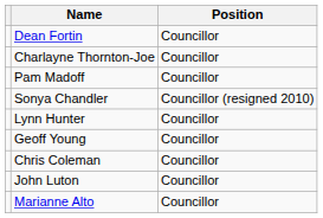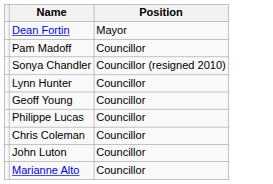 <table class="wikitable">
 <tr>
 <th></th>
 <th>Name</th>
 <th>Position</th>
 </tr>
 <tr>
 <td></td>
 <td><a href='#'>Dean Fortin</a></td>
-<td>Councillor</td>
-</tr>
-<tr>
-<td></td>
-<td>Charlayne Thornton-Joe</td>
-<td>Councillor</td>
+<td>Mayor</td>
 </tr>
 <tr>
 <td></td>
 <td>Pam Madoff</td>
 <td>Councillor</td>
 </tr>
 <tr>
 <td></td>
 <td>Sonya Chandler</td>
 <td>Councillor (resigned 2010)</td>
 </tr>
 <tr>
 <td></td>
 <td>Lynn Hunter</td>
 <td>Councillor</td>
 </tr>
 <tr>
 <td></td>
 <td>Geoff Young</td>
 <td>Councillor</td>
 </tr>
 <tr>
 <td></td>
+<td>Philippe Lucas</td>
+<td>Councillor</td>
+</tr>
+<tr>
+<td></td>
 <td>Chris Coleman</td>
 <td>Councillor</td>
 </tr>
 <tr>
 <td></td>
 <td>John Luton</td>
 <td>Councillor</td>
 </tr>
 <tr>
 <td></td>
 <td><a href='#'>Marianne Alto</a></td>
 <td>Councillor</td>
 </tr>
 </table>
